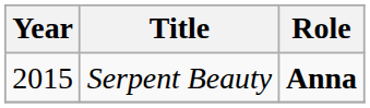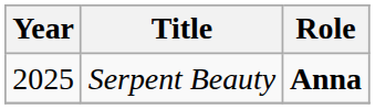 <table class="wikitable">
 <tr>
 <th>Year</th>
 <th>Title</th>
 <th>Role</th>
 </tr>
 <tr>
-<td>2015</td>
+<td>2025</td>
 <td><em>Serpent Beauty</em></td>
 <td><strong>Anna</strong></td>
 </tr>
 <tr>
 </tr>
 </table>
